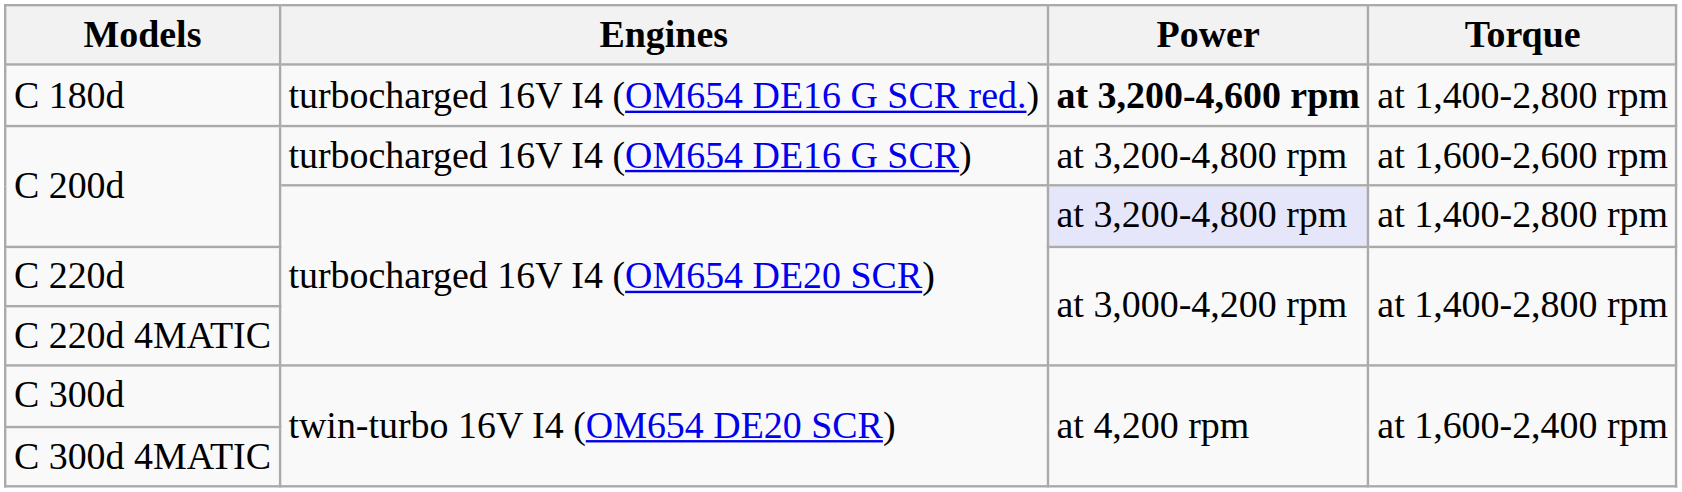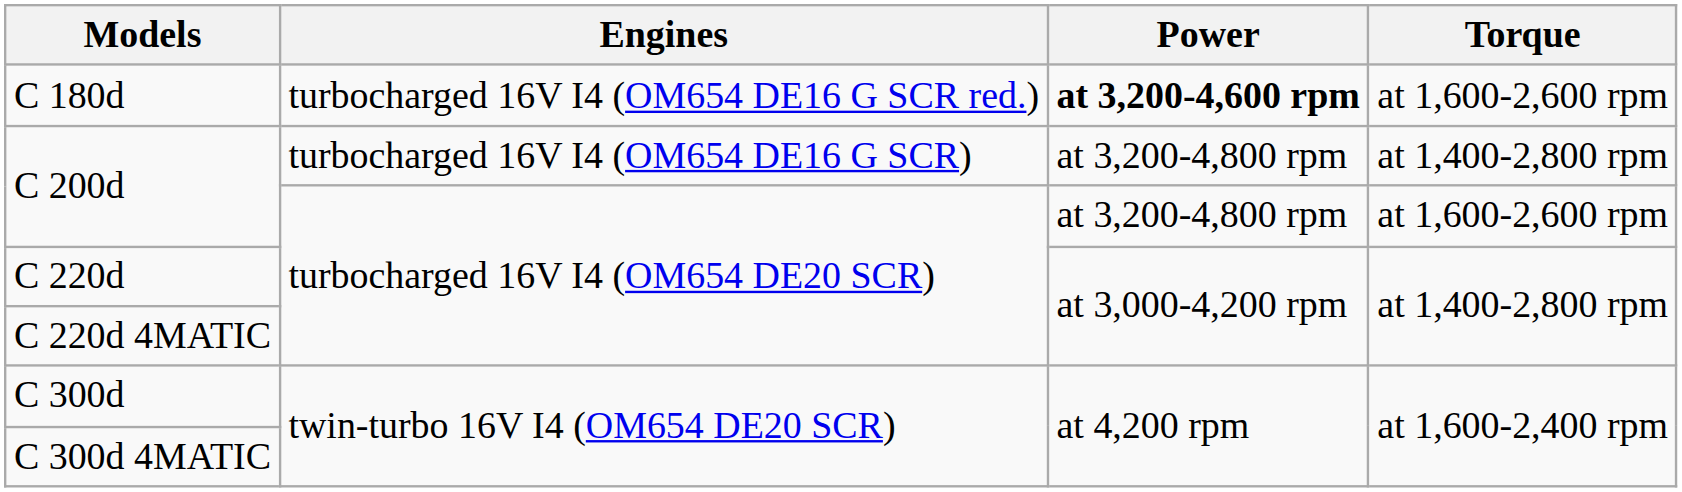 <table class="wikitable">
 <tr>
 <th>Models</th>
 <th>Engines</th>
 <th>Power</th>
 <th>Torque</th>
 </tr>
 <tr>
 <td>C 180d</td>
 <td> turbocharged 16V I4 (<a href='#'>OM654 DE16 G SCR red.</a>)</td>
 <td><strong> at 3,200-4,600 rpm</strong></td>
-<td> at 1,400-2,800 rpm</td>
+<td> at 1,600-2,600 rpm</td>
 </tr>
 <tr>
 <td rowspan="2">C 200d</td>
 <td> turbocharged 16V I4 (<a href='#'>OM654 DE16 G SCR</a>)</td>
 <td> at 3,200-4,800 rpm</td>
-<td> at 1,600-2,600 rpm</td>
+<td> at 1,400-2,800 rpm</td>
 </tr>
 <tr>
 <td rowspan="3"> turbocharged 16V I4 (<a href='#'>OM654 DE20 SCR</a>)</td>
-<td style="background: lavender;"> at 3,200-4,800 rpm</td>
-<td> at 1,400-2,800 rpm</td>
+<td> at 3,200-4,800 rpm</td>
+<td> at 1,600-2,600 rpm</td>
 </tr>
 <tr>
 <td>C 220d</td>
 <td rowspan="2"> at 3,000-4,200 rpm</td>
 <td rowspan="2"> at 1,400-2,800 rpm</td>
 </tr>
 <tr>
 <td>C 220d 4MATIC</td>
 </tr>
 <tr>
 <td>C 300d</td>
 <td rowspan="2"> twin-turbo 16V I4 (<a href='#'>OM654 DE20 SCR</a>)</td>
 <td rowspan="2"> at 4,200 rpm</td>
 <td rowspan="2"> at 1,600-2,400 rpm</td>
 </tr>
 <tr>
 <td>C 300d 4MATIC</td>
 </tr>
 </table>
